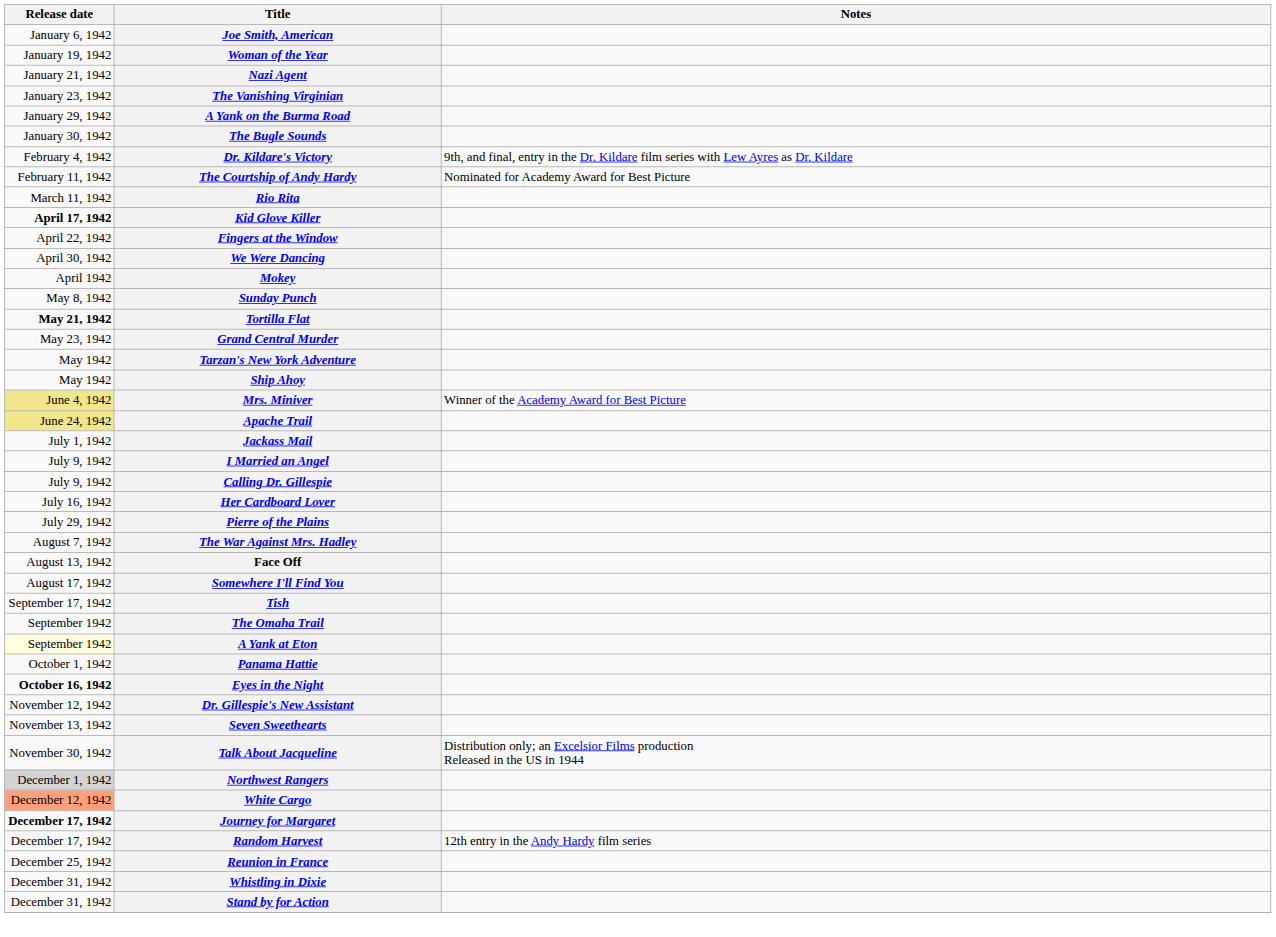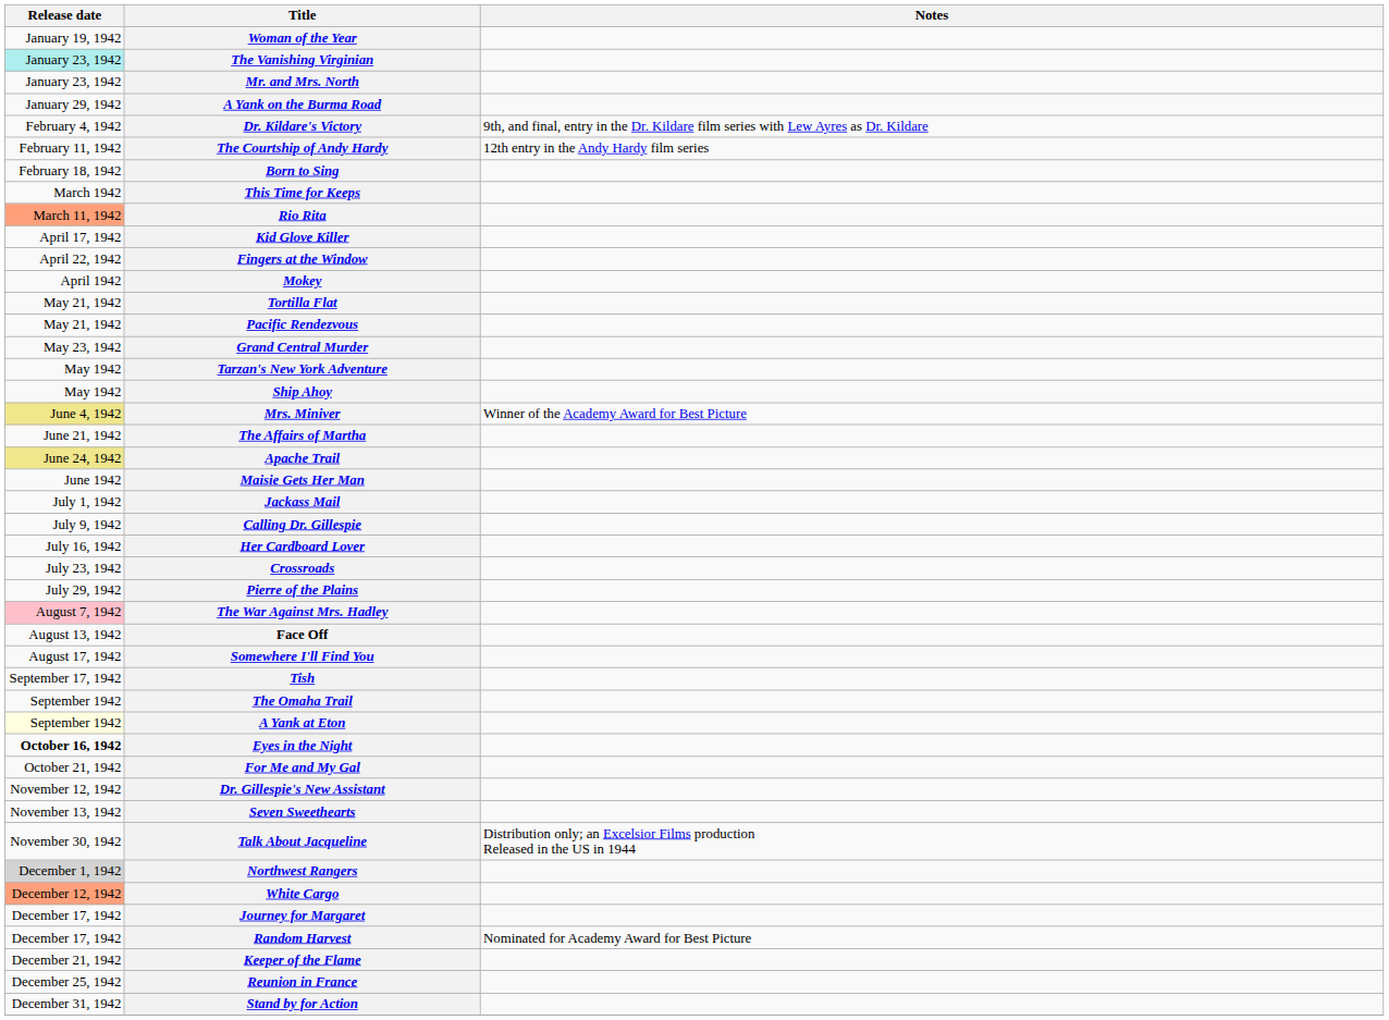 <table class="wikitable sortable" style="width:100%;">
 <tr>
 <th scope="col" style="width:130px;">Release date</th>
 <th>Title</th>
 <th>Notes</th>
 </tr>
 <tr>
-<td style="text-align:right;">January 6, 1942</td>
-<th scope="row"><em><a href='#'>Joe Smith, American</a></em></th>
-<td></td>
-</tr>
-<tr>
 <td style="text-align:right;">January 19, 1942</td>
 <th scope="row"><em><a href='#'>Woman of the Year</a></em></th>
 <td></td>
 </tr>
 <tr>
-<td style="text-align:right;">January 21, 1942</td>
-<th scope="row"><em><a href='#'>Nazi Agent</a></em></th>
+<td style="background: paleturquoise; text-align:right;">January 23, 1942</td>
+<th scope="row"><em><a href='#'>The Vanishing Virginian</a></em></th>
 <td></td>
 </tr>
 <tr>
 <td style="text-align:right;">January 23, 1942</td>
-<th scope="row"><em><a href='#'>The Vanishing Virginian</a></em></th>
+<th scope="row"><em><a href='#'>Mr. and Mrs. North</a></em></th>
 <td></td>
 </tr>
 <tr>
 <td style="text-align:right;">January 29, 1942</td>
 <th scope="row"><em><a href='#'>A Yank on the Burma Road</a></em></th>
-<td></td>
-</tr>
-<tr>
-<td style="text-align:right;">January 30, 1942</td>
-<th scope="row"><em><a href='#'>The Bugle Sounds</a></em></th>
 <td></td>
 </tr>
 <tr>
 <td style="text-align:right;">February 4, 1942</td>
 <th scope="row"><em><a href='#'>Dr. Kildare's Victory</a></em></th>
 <td>9th, and final, entry in the <a href='#'>Dr. Kildare</a> film series with <a href='#'>Lew Ayres</a> as <a href='#'>Dr. Kildare</a></td>
 </tr>
 <tr>
 <td style="text-align:right;">February 11, 1942</td>
 <th scope="row"><em><a href='#'>The Courtship of Andy Hardy</a></em></th>
-<td>Nominated for Academy Award for Best Picture</td>
+<td>12th entry in the <a href='#'>Andy Hardy</a> film series</td>
 </tr>
 <tr>
-<td style="text-align:right;">March 11, 1942</td>
+<td style="text-align:right;">February 18, 1942</td>
+<th scope="row"><em><a href='#'>Born to Sing</a></em></th>
+<td></td>
+</tr>
+<tr>
+<td style="text-align:right;">March 1942</td>
+<th scope="row"><em><a href='#'>This Time for Keeps</a></em></th>
+<td></td>
+</tr>
+<tr>
+<td style="background: lightsalmon; text-align:right;">March 11, 1942</td>
 <th scope="row"><em><a href='#'>Rio Rita</a></em></th>
 <td></td>
 </tr>
 <tr>
-<td style="text-align:right;"><strong>April 17, 1942</strong></td>
+<td style="text-align:right;">April 17, 1942</td>
 <th scope="row"><em><a href='#'>Kid Glove Killer</a></em></th>
 <td></td>
 </tr>
 <tr>
 <td style="text-align:right;">April 22, 1942</td>
 <th scope="row"><em><a href='#'>Fingers at the Window</a></em></th>
 <td></td>
 </tr>
 <tr>
-<td style="text-align:right;">April 30, 1942</td>
-<th scope="row"><em><a href='#'>We Were Dancing</a></em></th>
-<td></td>
-</tr>
-<tr>
 <td style="text-align:right;">April 1942</td>
 <th scope="row"><em><a href='#'>Mokey</a></em></th>
 <td></td>
 </tr>
 <tr>
-<td style="text-align:right;">May 8, 1942</td>
-<th scope="row"><em><a href='#'>Sunday Punch</a></em></th>
+<td style="text-align:right;">May 21, 1942</td>
+<th scope="row"><em><a href='#'>Tortilla Flat</a></em></th>
 <td></td>
 </tr>
 <tr>
-<td style="text-align:right;"><strong>May 21, 1942</strong></td>
-<th scope="row"><em><a href='#'>Tortilla Flat</a></em></th>
+<td style="text-align:right;">May 21, 1942</td>
+<th scope="row"><em><a href='#'>Pacific Rendezvous</a></em></th>
 <td></td>
 </tr>
 <tr>
 <td style="text-align:right;">May 23, 1942</td>
 <th scope="row"><em><a href='#'>Grand Central Murder</a></em></th>
 <td></td>
 </tr>
 <tr>
 <td style="text-align:right;">May 1942</td>
 <th scope="row"><em><a href='#'>Tarzan's New York Adventure</a></em></th>
 <td></td>
 </tr>
 <tr>
 <td style="text-align:right;">May 1942</td>
 <th scope="row"><em><a href='#'>Ship Ahoy</a></em></th>
 <td></td>
 </tr>
 <tr>
 <td style="background: khaki; text-align:right;">June 4, 1942</td>
 <th scope="row"><em><a href='#'>Mrs. Miniver</a></em></th>
 <td>Winner of the <a href='#'>Academy Award for Best Picture</a></td>
 </tr>
 <tr>
+<td style="text-align:right;">June 21, 1942</td>
+<th scope="row"><em><a href='#'>The Affairs of Martha</a></em></th>
+<td></td>
+</tr>
+<tr>
 <td style="background: khaki; text-align:right;">June 24, 1942</td>
 <th scope="row"><em><a href='#'>Apache Trail</a></em></th>
 <td></td>
 </tr>
 <tr>
-<td style="text-align:right;">July 1, 1942</td>
-<th scope="row"><em><a href='#'>Jackass Mail</a></em></th>
+<td style="text-align:right;">June 1942</td>
+<th scope="row"><em><a href='#'>Maisie Gets Her Man</a></em></th>
 <td></td>
 </tr>
 <tr>
-<td style="text-align:right;">July 9, 1942</td>
-<th scope="row"><em><a href='#'>I Married an Angel</a></em></th>
+<td style="text-align:right;">July 1, 1942</td>
+<th scope="row"><em><a href='#'>Jackass Mail</a></em></th>
 <td></td>
 </tr>
 <tr>
 <td style="text-align:right;">July 9, 1942</td>
 <th scope="row"><em><a href='#'>Calling Dr. Gillespie</a></em></th>
 <td></td>
 </tr>
 <tr>
 <td style="text-align:right;">July 16, 1942</td>
 <th scope="row"><em><a href='#'>Her Cardboard Lover</a></em></th>
 <td></td>
 </tr>
 <tr>
+<td style="text-align:right;">July 23, 1942</td>
+<th scope="row"><em><a href='#'>Crossroads</a></em></th>
+<td></td>
+</tr>
+<tr>
 <td style="text-align:right;">July 29, 1942</td>
 <th scope="row"><em><a href='#'>Pierre of the Plains</a></em></th>
 <td></td>
 </tr>
 <tr>
-<td style="text-align:right;">August 7, 1942</td>
+<td style="background: pink; text-align:right;">August 7, 1942</td>
 <th scope="row"><em><a href='#'>The War Against Mrs. Hadley</a></em></th>
 <td></td>
 </tr>
 <tr>
 <td style="text-align:right;">August 13, 1942</td>
 <th scope="row">Face Off</th>
 <td></td>
 </tr>
 <tr>
 <td style="text-align:right;">August 17, 1942</td>
 <th scope="row"><em><a href='#'>Somewhere I'll Find You</a></em></th>
 <td></td>
 </tr>
 <tr>
 <td style="text-align:right;">September 17, 1942</td>
 <th scope="row"><em><a href='#'>Tish</a></em></th>
 <td></td>
 </tr>
 <tr>
 <td style="text-align:right;">September 1942</td>
 <th scope="row"><em><a href='#'>The Omaha Trail</a></em></th>
 <td></td>
 </tr>
 <tr>
 <td style="background: lightyellow; text-align:right;">September 1942</td>
 <th scope="row"><em><a href='#'>A Yank at Eton</a></em></th>
 <td></td>
 </tr>
 <tr>
-<td style="text-align:right;">October 1, 1942</td>
-<th scope="row"><em><a href='#'>Panama Hattie</a></em></th>
+<td style="text-align:right;"><strong>October 16, 1942</strong></td>
+<th scope="row"><em><a href='#'>Eyes in the Night</a></em></th>
 <td></td>
 </tr>
 <tr>
-<td style="text-align:right;"><strong>October 16, 1942</strong></td>
-<th scope="row"><em><a href='#'>Eyes in the Night</a></em></th>
+<td style="text-align:right;">October 21, 1942</td>
+<th scope="row"><em><a href='#'>For Me and My Gal</a></em></th>
 <td></td>
 </tr>
 <tr>
 <td style="text-align:right;">November 12, 1942</td>
 <th scope="row"><em><a href='#'>Dr. Gillespie's New Assistant</a></em></th>
 <td></td>
 </tr>
 <tr>
 <td style="text-align:right;">November 13, 1942</td>
 <th scope="row"><em><a href='#'>Seven Sweethearts</a></em></th>
 <td></td>
 </tr>
 <tr>
 <td style="text-align:right;">November 30, 1942</td>
 <th scope="row"><em><a href='#'>Talk About Jacqueline</a></em></th>
 <td>Distribution only; an <a href='#'>Excelsior Films</a> production<br>Released in the US in 1944</td>
 </tr>
 <tr>
 <td style="background: lightgrey; text-align:right;">December 1, 1942</td>
 <th scope="row"><em><a href='#'>Northwest Rangers</a></em></th>
 <td></td>
 </tr>
 <tr>
 <td style="background: lightsalmon; text-align:right;">December 12, 1942</td>
 <th scope="row"><em><a href='#'>White Cargo</a></em></th>
 <td></td>
 </tr>
 <tr>
-<td style="text-align:right;"><strong>December 17, 1942</strong></td>
+<td style="text-align:right;">December 17, 1942</td>
 <th scope="row"><em><a href='#'>Journey for Margaret</a></em></th>
 <td></td>
 </tr>
 <tr>
 <td style="text-align:right;">December 17, 1942</td>
 <th scope="row"><em><a href='#'>Random Harvest</a></em></th>
-<td>12th entry in the <a href='#'>Andy Hardy</a> film series</td>
+<td>Nominated for Academy Award for Best Picture</td>
+</tr>
+<tr>
+<td style="text-align:right;">December 21, 1942</td>
+<th scope="row"><em><a href='#'>Keeper of the Flame</a></em></th>
+<td></td>
 </tr>
 <tr>
 <td style="text-align:right;">December 25, 1942</td>
 <th scope="row"><em><a href='#'>Reunion in France</a></em></th>
-<td></td>
-</tr>
-<tr>
-<td style="text-align:right;">December 31, 1942</td>
-<th scope="row"><em><a href='#'>Whistling in Dixie</a></em></th>
 <td></td>
 </tr>
 <tr>
 <td style="text-align:right;">December 31, 1942</td>
 <th scope="row"><em><a href='#'>Stand by for Action</a></em></th>
 <td></td>
 </tr>
 <tr>
 </tr>
 </table>
